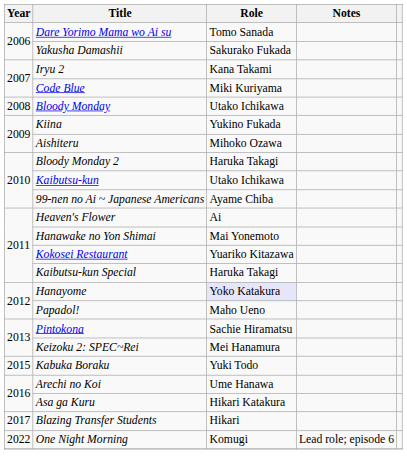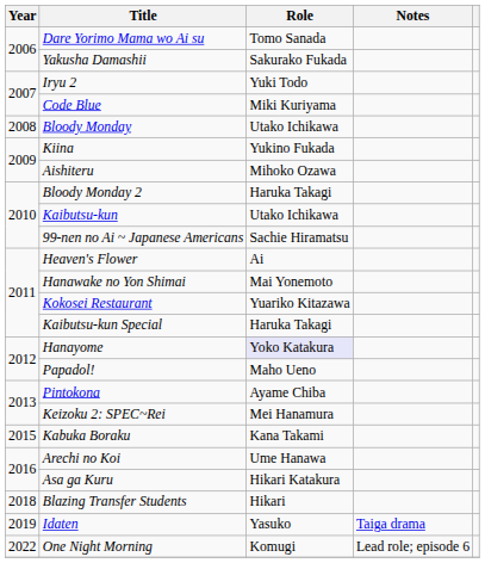 <table class="wikitable sortable">
 <tr>
 <th>Year</th>
 <th>Title</th>
 <th>Role</th>
 <th class = "unsortable">Notes</th>
 <th class = "unsortable"></th>
 </tr>
 <tr>
 <td rowspan="2">2006</td>
 <td><em><a href='#'>Dare Yorimo Mama wo Ai su</a></em></td>
 <td>Tomo Sanada</td>
 <td></td>
 <td></td>
 </tr>
 <tr>
 <td><em>Yakusha Damashii</em></td>
 <td>Sakurako Fukada</td>
 <td></td>
 <td></td>
 </tr>
 <tr>
 <td rowspan="2">2007</td>
 <td><em>Iryu 2</em></td>
-<td>Kana Takami</td>
+<td>Yuki Todo</td>
 <td></td>
 <td></td>
 </tr>
 <tr>
 <td><em><a href='#'>Code Blue</a></em></td>
 <td>Miki Kuriyama</td>
 <td></td>
 <td></td>
 </tr>
 <tr>
 <td>2008</td>
 <td><em><a href='#'>Bloody Monday</a></em></td>
 <td>Utako Ichikawa</td>
 <td></td>
 <td></td>
 </tr>
 <tr>
 <td rowspan="2">2009</td>
 <td><em>Kiina</em></td>
 <td>Yukino Fukada</td>
 <td></td>
 <td></td>
 </tr>
 <tr>
 <td><em>Aishiteru</em></td>
 <td>Mihoko Ozawa</td>
 <td></td>
 <td></td>
 </tr>
 <tr>
 <td rowspan="3">2010</td>
 <td><em>Bloody Monday 2</em></td>
 <td>Haruka Takagi</td>
 <td></td>
 <td></td>
 </tr>
 <tr>
 <td><em><a href='#'>Kaibutsu-kun</a></em></td>
 <td>Utako Ichikawa</td>
 <td></td>
 <td></td>
 </tr>
 <tr>
 <td><em>99-nen no Ai ~ Japanese Americans</em></td>
-<td>Ayame Chiba</td>
+<td>Sachie Hiramatsu</td>
 <td></td>
 <td></td>
 </tr>
 <tr>
 <td rowspan="4">2011</td>
 <td><em>Heaven's Flower</em></td>
 <td>Ai</td>
 <td></td>
 <td></td>
 </tr>
 <tr>
 <td><em>Hanawake no Yon Shimai</em></td>
 <td>Mai Yonemoto</td>
 <td></td>
 <td></td>
 </tr>
 <tr>
 <td><em><a href='#'>Kokosei Restaurant</a></em></td>
 <td>Yuariko Kitazawa</td>
 <td></td>
 <td></td>
 </tr>
 <tr>
 <td><em>Kaibutsu-kun Special</em></td>
 <td>Haruka Takagi</td>
 <td></td>
 <td></td>
 </tr>
 <tr>
 <td rowspan="2">2012</td>
 <td><em>Hanayome</em></td>
 <td style="background: lavender;">Yoko Katakura</td>
 <td></td>
 <td></td>
 </tr>
 <tr>
 <td><em>Papadol!</em></td>
 <td>Maho Ueno</td>
 <td></td>
 <td></td>
 </tr>
 <tr>
 <td rowspan="2">2013</td>
 <td><em><a href='#'>Pintokona</a></em></td>
-<td>Sachie Hiramatsu</td>
+<td>Ayame Chiba</td>
 <td></td>
 <td></td>
 </tr>
 <tr>
 <td><em>Keizoku 2: SPEC~Rei</em></td>
 <td>Mei Hanamura</td>
 <td></td>
 <td></td>
 </tr>
 <tr>
 <td>2015</td>
 <td><em>Kabuka Boraku</em></td>
-<td>Yuki Todo</td>
+<td>Kana Takami</td>
 <td></td>
 <td></td>
 </tr>
 <tr>
 <td rowspan="2">2016</td>
 <td><em>Arechi no Koi</em></td>
 <td>Ume Hanawa</td>
 <td></td>
 <td></td>
 </tr>
 <tr>
 <td><em>Asa ga Kuru</em></td>
 <td>Hikari Katakura</td>
 <td></td>
 <td></td>
 </tr>
 <tr>
-<td>2017</td>
+<td>2018</td>
 <td><em>Blazing Transfer Students</em></td>
 <td>Hikari</td>
 <td></td>
+<td></td>
+</tr>
+<tr>
+<td>2019</td>
+<td><em><a href='#'>Idaten</a></em></td>
+<td>Yasuko</td>
+<td><a href='#'>Taiga drama</a></td>
 <td></td>
 </tr>
 <tr>
 <td>2022</td>
 <td><em>One Night Morning</em></td>
 <td>Komugi</td>
 <td>Lead role; episode 6</td>
 <td></td>
 </tr>
 <tr>
 </tr>
 </table>
